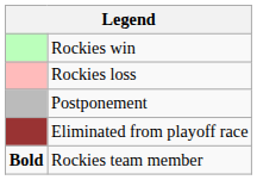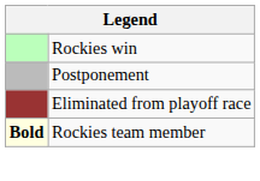 <table class="wikitable" style="font-size:90%">
 <tr>
 <th colspan="2">Legend</th>
 </tr>
 <tr>
 <td bgcolor="#bbffbb"> </td>
 <td>Rockies win</td>
-</tr>
-<tr>
-<td bgcolor="#ffbbbb"> </td>
-<td>Rockies loss</td>
 </tr>
 <tr>
 <td bgcolor="#bbbbbb"> </td>
 <td>Postponement</td>
 </tr>
 <tr>
 <td bgcolor="#993333"> </td>
 <td>Eliminated from playoff race</td>
 </tr>
 <tr>
-<td><strong>Bold</strong></td>
+<td style="background: lightyellow;"><strong>Bold</strong></td>
 <td>Rockies team member</td>
 </tr>
 </table>
